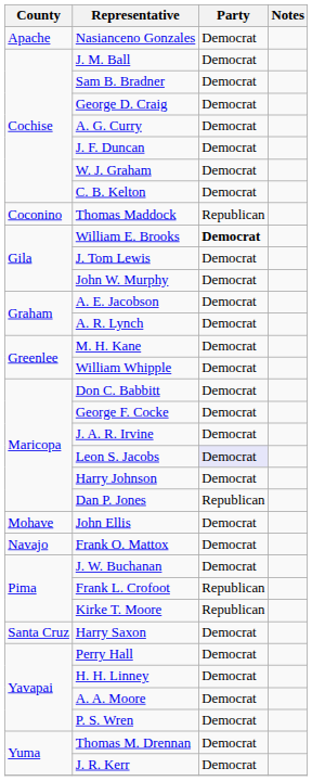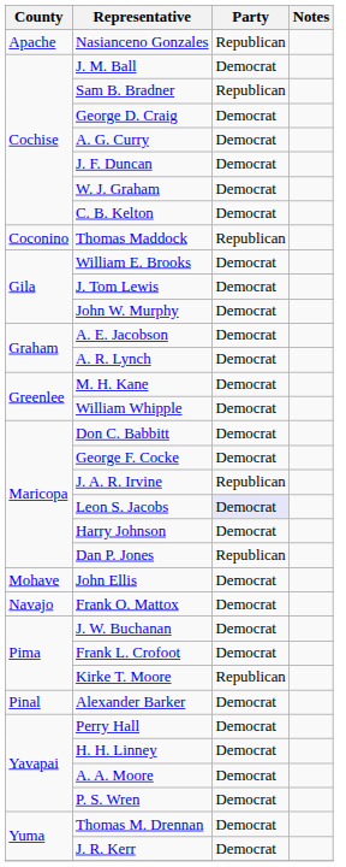 <table class=wikitable>
 <tr>
 <th>County</th>
 <th>Representative</th>
 <th>Party</th>
 <th>Notes</th>
 </tr>
 <tr>
 <td><a href='#'>Apache</a></td>
 <td><a href='#'>Nasianceno Gonzales</a></td>
-<td>Democrat</td>
+<td>Republican</td>
 <td></td>
 </tr>
 <tr>
 <td rowspan="7"><a href='#'>Cochise</a></td>
 <td><a href='#'>J. M. Ball</a></td>
 <td>Democrat</td>
 <td></td>
 </tr>
 <tr>
 <td><a href='#'>Sam B. Bradner</a></td>
-<td>Democrat</td>
+<td>Republican</td>
 <td></td>
 </tr>
 <tr>
 <td><a href='#'>George D. Craig</a></td>
 <td>Democrat</td>
 <td></td>
 </tr>
 <tr>
 <td><a href='#'>A. G. Curry</a></td>
 <td>Democrat</td>
 <td></td>
 </tr>
 <tr>
 <td><a href='#'>J. F. Duncan</a></td>
 <td>Democrat</td>
 <td></td>
 </tr>
 <tr>
 <td><a href='#'>W. J. Graham</a></td>
 <td>Democrat</td>
 <td></td>
 </tr>
 <tr>
 <td><a href='#'>C. B. Kelton</a></td>
 <td>Democrat</td>
 <td></td>
 </tr>
 <tr>
 <td><a href='#'>Coconino</a></td>
 <td><a href='#'>Thomas Maddock</a></td>
 <td>Republican</td>
 <td></td>
 </tr>
 <tr>
 <td rowspan="3"><a href='#'>Gila</a></td>
 <td><a href='#'>William E. Brooks</a></td>
-<td><strong>Democrat</strong></td>
+<td>Democrat</td>
 <td></td>
 </tr>
 <tr>
 <td><a href='#'>J. Tom Lewis</a></td>
 <td>Democrat</td>
 <td></td>
 </tr>
 <tr>
 <td><a href='#'>John W. Murphy</a></td>
 <td>Democrat</td>
 <td></td>
 </tr>
 <tr>
 <td rowspan="2"><a href='#'>Graham</a></td>
 <td><a href='#'>A. E. Jacobson</a></td>
 <td>Democrat</td>
 <td></td>
 </tr>
 <tr>
 <td><a href='#'>A. R. Lynch</a></td>
 <td>Democrat</td>
 <td></td>
 </tr>
 <tr>
 <td rowspan="2"><a href='#'>Greenlee</a></td>
 <td><a href='#'>M. H. Kane</a></td>
 <td>Democrat</td>
 <td></td>
 </tr>
 <tr>
 <td><a href='#'>William Whipple</a></td>
 <td>Democrat</td>
 <td></td>
 </tr>
 <tr>
 <td rowspan="6"><a href='#'>Maricopa</a></td>
 <td><a href='#'>Don C. Babbitt</a></td>
 <td>Democrat</td>
 <td></td>
 </tr>
 <tr>
 <td><a href='#'>George F. Cocke</a></td>
 <td>Democrat</td>
 <td></td>
 </tr>
 <tr>
 <td><a href='#'>J. A. R. Irvine</a></td>
-<td>Democrat</td>
+<td>Republican</td>
 <td></td>
 </tr>
 <tr>
 <td><a href='#'>Leon S. Jacobs</a></td>
 <td style="background: lavender;">Democrat</td>
 <td></td>
 </tr>
 <tr>
 <td><a href='#'>Harry Johnson</a></td>
 <td>Democrat</td>
 <td></td>
 </tr>
 <tr>
 <td><a href='#'>Dan P. Jones</a></td>
 <td>Republican</td>
 <td></td>
 </tr>
 <tr>
 <td><a href='#'>Mohave</a></td>
 <td><a href='#'>John Ellis</a></td>
 <td>Democrat</td>
 <td></td>
 </tr>
 <tr>
 <td><a href='#'>Navajo</a></td>
 <td><a href='#'>Frank O. Mattox</a></td>
 <td>Democrat</td>
 <td></td>
 </tr>
 <tr>
 <td rowspan="3"><a href='#'>Pima</a></td>
 <td><a href='#'>J. W. Buchanan</a></td>
 <td>Democrat</td>
 <td></td>
 </tr>
 <tr>
 <td><a href='#'>Frank L. Crofoot</a></td>
-<td>Republican</td>
+<td>Democrat</td>
 <td></td>
 </tr>
 <tr>
 <td><a href='#'>Kirke T. Moore</a></td>
 <td>Republican</td>
 <td></td>
 </tr>
 <tr>
-<td><a href='#'>Santa Cruz</a></td>
-<td><a href='#'>Harry Saxon</a></td>
+<td><a href='#'>Pinal</a></td>
+<td><a href='#'>Alexander Barker</a></td>
 <td>Democrat</td>
 <td></td>
 </tr>
 <tr>
 <td rowspan="4"><a href='#'>Yavapai</a></td>
 <td><a href='#'>Perry Hall</a></td>
 <td>Democrat</td>
 <td></td>
 </tr>
 <tr>
 <td><a href='#'>H. H. Linney</a></td>
 <td>Democrat</td>
 <td></td>
 </tr>
 <tr>
 <td><a href='#'>A. A. Moore</a></td>
 <td>Democrat</td>
 <td></td>
 </tr>
 <tr>
 <td><a href='#'>P. S. Wren</a></td>
 <td>Democrat</td>
 <td></td>
 </tr>
 <tr>
 <td rowspan="2"><a href='#'>Yuma</a></td>
 <td><a href='#'>Thomas M. Drennan</a></td>
 <td>Democrat</td>
 <td></td>
 </tr>
 <tr>
 <td><a href='#'>J. R. Kerr</a></td>
 <td>Democrat</td>
 <td></td>
 </tr>
 <tr>
 </tr>
 </table>
